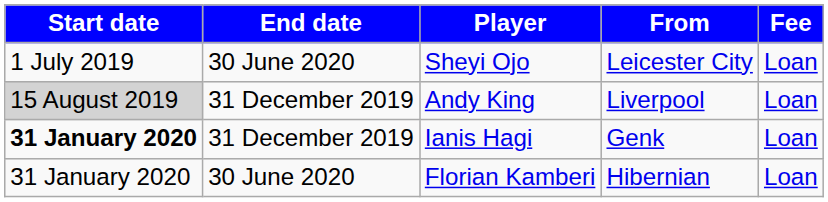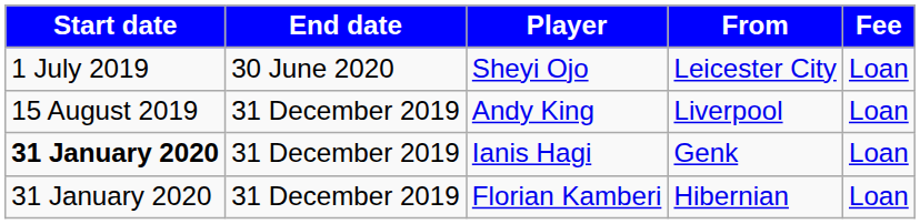 <table class="wikitable sortable">
 <tr>
 <th style="background:#00f; color:white;">Start date</th>
 <th style="background:#00f; color:white;">End date</th>
 <th style="background:#00f; color:white;">Player</th>
 <th style="background:#00f; color:white;">From</th>
 <th style="background:#00f; color:white;">Fee</th>
 </tr>
 <tr>
 <td>1 July 2019</td>
 <td>30 June 2020</td>
 <td style="text-align:left;"> <a href='#'>Sheyi Ojo</a></td>
 <td style="text-align:left;"> <a href='#'>Leicester City</a></td>
 <td><a href='#'>Loan</a></td>
 </tr>
 <tr>
-<td style="background: lightgrey;">15 August 2019</td>
+<td>15 August 2019</td>
 <td>31 December 2019</td>
 <td style="text-align:left;"> <a href='#'>Andy King</a></td>
 <td style="text-align:left;"> <a href='#'>Liverpool</a></td>
 <td><a href='#'>Loan</a></td>
 </tr>
 <tr>
 <td><strong>31 January 2020</strong></td>
 <td>31 December 2019</td>
 <td style="text-align:left;"> <a href='#'>Ianis Hagi</a></td>
 <td style="text-align:left;"> <a href='#'>Genk</a></td>
 <td><a href='#'>Loan</a></td>
 </tr>
 <tr>
 <td>31 January 2020</td>
-<td>30 June 2020</td>
+<td>31 December 2019</td>
 <td style="text-align:left;"> <a href='#'>Florian Kamberi</a></td>
 <td style="text-align:left;"> <a href='#'>Hibernian</a></td>
 <td><a href='#'>Loan</a></td>
 </tr>
 </table>
